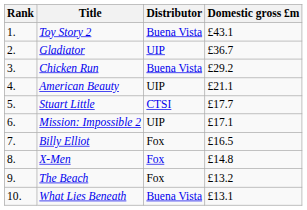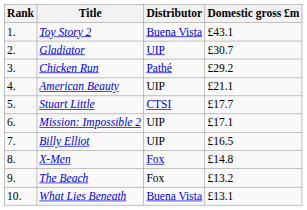 <table class="wikitable sortable" style="margin:auto; margin:auto;">
 <tr>
 <th>Rank</th>
 <th>Title</th>
 <th>Distributor</th>
 <th>Domestic gross £m</th>
 </tr>
 <tr>
 <td>1.</td>
 <td><em><a href='#'>Toy Story 2</a></em></td>
 <td><a href='#'>Buena Vista</a></td>
 <td>£43.1</td>
 </tr>
 <tr>
 <td>2.</td>
 <td><em><a href='#'>Gladiator</a></em></td>
 <td><a href='#'>UIP</a></td>
-<td>£36.7</td>
+<td>£30.7</td>
 </tr>
 <tr>
 <td>3.</td>
 <td><em><a href='#'>Chicken Run</a></em></td>
-<td><a href='#'>Buena Vista</a></td>
+<td><a href='#'>Pathé</a></td>
 <td>£29.2</td>
 </tr>
 <tr>
 <td>4.</td>
 <td><em><a href='#'>American Beauty</a></em></td>
 <td>UIP</td>
 <td>£21.1</td>
 </tr>
 <tr>
 <td>5.</td>
 <td><em><a href='#'>Stuart Little</a></em></td>
 <td><a href='#'>CTSI</a></td>
 <td>£17.7</td>
 </tr>
 <tr>
 <td>6.</td>
 <td><em><a href='#'>Mission: Impossible 2</a></em></td>
 <td>UIP</td>
 <td>£17.1</td>
 </tr>
 <tr>
 <td>7.</td>
 <td><em><a href='#'>Billy Elliot</a></em></td>
-<td>Fox</td>
+<td>UIP</td>
 <td>£16.5</td>
 </tr>
 <tr>
 <td>8.</td>
 <td><em><a href='#'>X-Men</a></em></td>
 <td><a href='#'>Fox</a></td>
 <td>£14.8</td>
 </tr>
 <tr>
 <td>9.</td>
 <td><em><a href='#'>The Beach</a></em></td>
 <td>Fox</td>
 <td>£13.2</td>
 </tr>
 <tr>
 <td>10.</td>
 <td><em><a href='#'>What Lies Beneath</a></em></td>
 <td><a href='#'>Buena Vista</a></td>
 <td>£13.1</td>
 </tr>
 </table>
